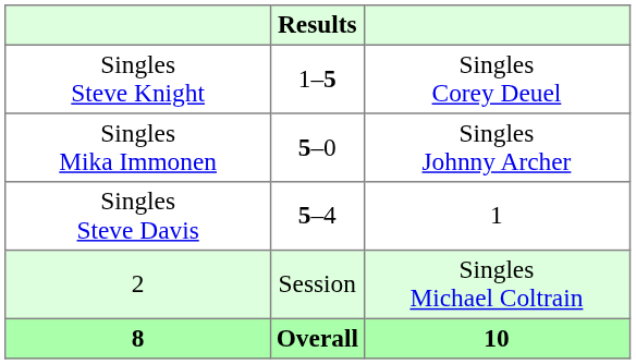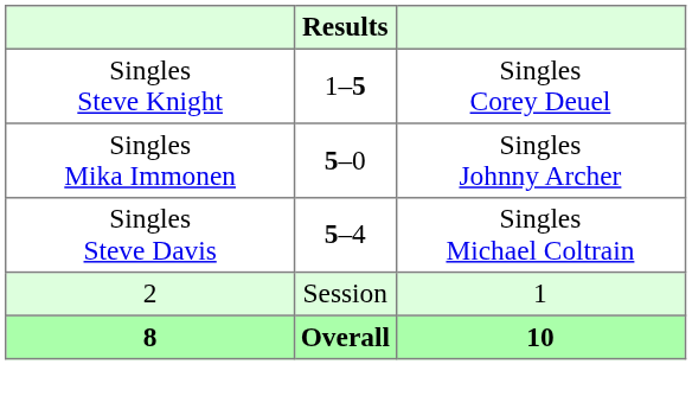 <table border="1" cellpadding="3" style="border-collapse: collapse;">
 <tr bgcolor="#ddffdd">
 <th width="160"></th>
 <th>Results</th>
 <th width="160"></th>
 </tr>
 <tr>
 <td align="center">Singles<br><a href='#'>Steve Knight</a></td>
 <td align="center">1–<strong>5</strong></td>
 <td align="center">Singles<br><a href='#'>Corey Deuel</a></td>
 </tr>
 <tr>
 <td align="center">Singles<br><a href='#'>Mika Immonen</a></td>
 <td align="center"><strong>5</strong>–0</td>
 <td align="center">Singles<br><a href='#'>Johnny Archer</a></td>
 </tr>
 <tr>
 <td align="center">Singles<br><a href='#'>Steve Davis</a></td>
 <td align="center"><strong>5</strong>–4</td>
-<td align="center">1</td>
+<td align="center">Singles<br><a href='#'>Michael Coltrain</a></td>
 </tr>
 <tr bgcolor="#ddffdd">
 <td align="center">2</td>
 <td align="center">Session</td>
-<td align="center">Singles<br><a href='#'>Michael Coltrain</a></td>
+<td align="center">1</td>
 </tr>
 <tr bgcolor="#aaffaa">
 <th align="center">8</th>
 <th align="center">Overall</th>
 <th align="center">10</th>
 </tr>
 </table>
